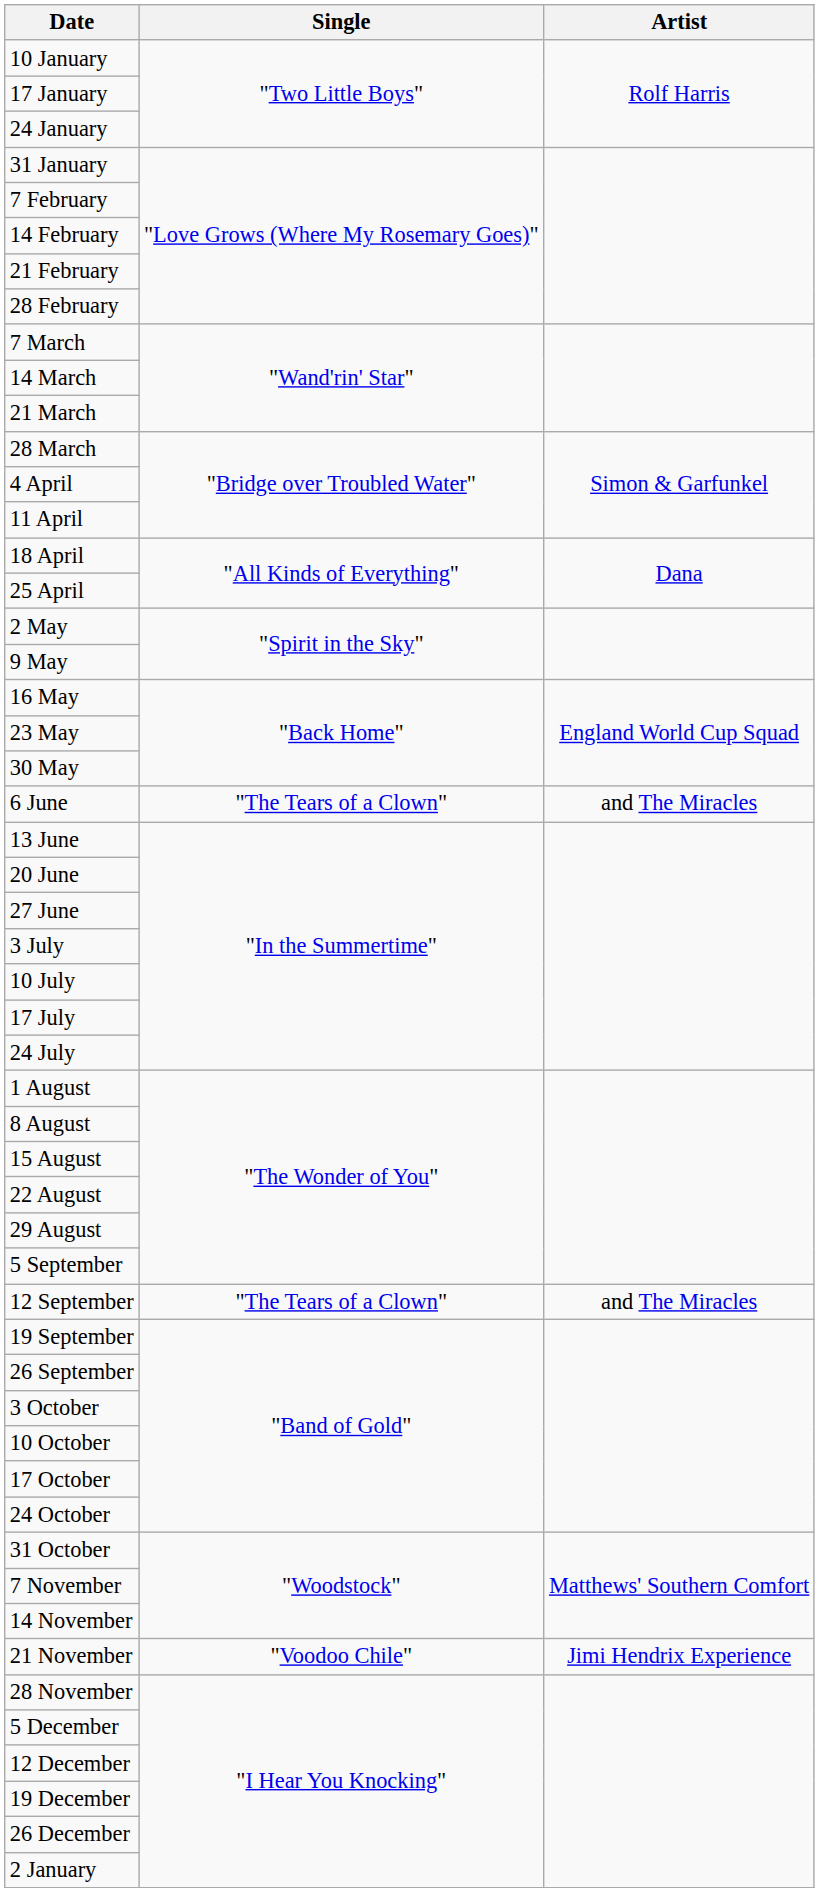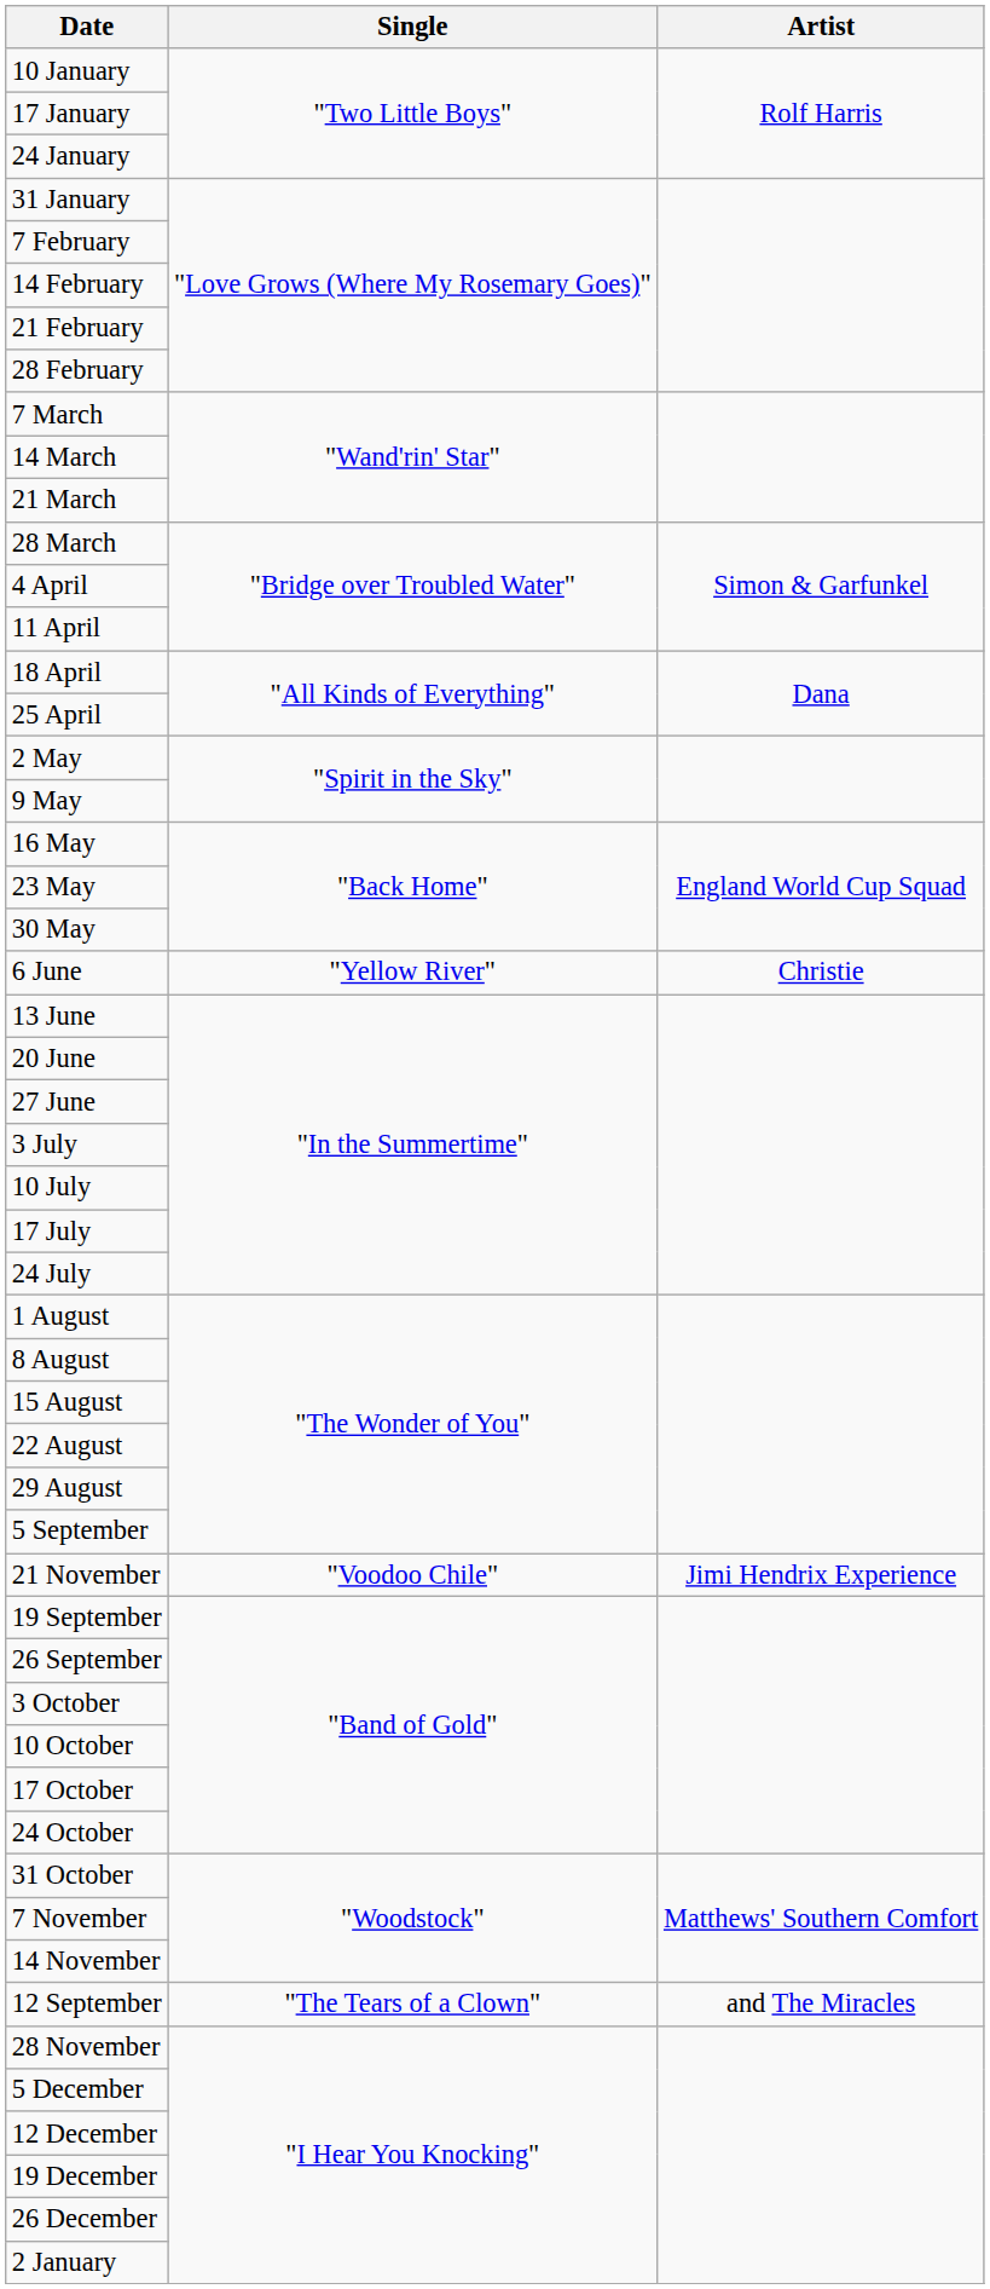 <table class="sortable wikitable">
 <tr>
 <th>Date</th>
 <th>Single</th>
 <th>Artist</th>
 </tr>
 <tr>
 <td>10 January</td>
 <td align="center" rowspan=3>"<a href='#'>Two Little Boys</a>"</td>
 <td align="center" rowspan=3><a href='#'>Rolf Harris</a></td>
 </tr>
 <tr>
 <td>17 January</td>
 </tr>
 <tr>
 <td>24 January</td>
 </tr>
 <tr>
 <td>31 January</td>
 <td align="center" rowspan=5>"<a href='#'>Love Grows (Where My Rosemary Goes)</a>"</td>
 <td align="center" rowspan=5></td>
 </tr>
 <tr>
 <td>7 February</td>
 </tr>
 <tr>
 <td>14 February</td>
 </tr>
 <tr>
 <td>21 February</td>
 </tr>
 <tr>
 <td>28 February</td>
 </tr>
 <tr>
 <td>7 March</td>
 <td align="center" rowspan=3>"<a href='#'>Wand'rin' Star</a>"</td>
 <td align="center" rowspan=3></td>
 </tr>
 <tr>
 <td>14 March</td>
 </tr>
 <tr>
 <td>21 March</td>
 </tr>
 <tr>
 <td>28 March</td>
 <td align="center" rowspan=3>"<a href='#'>Bridge over Troubled Water</a>"</td>
 <td align="center" rowspan=3><a href='#'>Simon & Garfunkel</a></td>
 </tr>
 <tr>
 <td>4 April</td>
 </tr>
 <tr>
 <td>11 April</td>
 </tr>
 <tr>
 <td>18 April</td>
 <td align="center" rowspan=2>"<a href='#'>All Kinds of Everything</a>"</td>
 <td align="center" rowspan=2><a href='#'>Dana</a></td>
 </tr>
 <tr>
 <td>25 April</td>
 </tr>
 <tr>
 <td>2 May</td>
 <td align="center" rowspan=2>"<a href='#'>Spirit in the Sky</a>"</td>
 <td align="center" rowspan=2></td>
 </tr>
 <tr>
 <td>9 May</td>
 </tr>
 <tr>
 <td>16 May</td>
 <td align="center" rowspan=3>"<a href='#'>Back Home</a>"</td>
 <td align="center" rowspan=3><a href='#'>England World Cup Squad</a></td>
 </tr>
 <tr>
 <td>23 May</td>
 </tr>
 <tr>
 <td>30 May</td>
 </tr>
 <tr>
 <td>6 June</td>
-<td align="center" rowspan=1>"<a href='#'>The Tears of a Clown</a>"</td>
-<td align="center" rowspan=1> and <a href='#'>The Miracles</a></td>
+<td align="center" rowspan=1>"<a href='#'>Yellow River</a>"</td>
+<td align="center" rowspan=1><a href='#'>Christie</a></td>
 </tr>
 <tr>
 <td>13 June</td>
 <td align="center" rowspan=7>"<a href='#'>In the Summertime</a>"</td>
 <td align="center" rowspan=7></td>
 </tr>
 <tr>
 <td>20 June</td>
 </tr>
 <tr>
 <td>27 June</td>
 </tr>
 <tr>
 <td>3 July</td>
 </tr>
 <tr>
 <td>10 July</td>
 </tr>
 <tr>
 <td>17 July</td>
 </tr>
 <tr>
 <td>24 July</td>
 </tr>
 <tr>
 <td>1 August</td>
 <td align="center" rowspan=6>"<a href='#'>The Wonder of You</a>"</td>
 <td align="center" rowspan=6></td>
 </tr>
 <tr>
 <td>8 August</td>
 </tr>
 <tr>
 <td>15 August</td>
 </tr>
 <tr>
 <td>22 August</td>
 </tr>
 <tr>
 <td>29 August</td>
 </tr>
 <tr>
 <td>5 September</td>
 </tr>
 <tr>
-<td>12 September</td>
-<td align="center" rowspan=1>"<a href='#'>The Tears of a Clown</a>"</td>
-<td align="center" rowspan=1> and <a href='#'>The Miracles</a></td>
+<td>21 November</td>
+<td align="center" rowspan=1>"<a href='#'>Voodoo Chile</a>"</td>
+<td align="center" rowspan=1><a href='#'>Jimi Hendrix Experience</a></td>
 </tr>
 <tr>
 <td>19 September</td>
 <td align="center" rowspan=6>"<a href='#'>Band of Gold</a>"</td>
 <td align="center" rowspan=6></td>
 </tr>
 <tr>
 <td>26 September</td>
 </tr>
 <tr>
 <td>3 October</td>
 </tr>
 <tr>
 <td>10 October</td>
 </tr>
 <tr>
 <td>17 October</td>
 </tr>
 <tr>
 <td>24 October</td>
 </tr>
 <tr>
 <td>31 October</td>
 <td align="center" rowspan=3>"<a href='#'>Woodstock</a>"</td>
 <td align="center" rowspan=3><a href='#'>Matthews' Southern Comfort</a></td>
 </tr>
 <tr>
 <td>7 November</td>
 </tr>
 <tr>
 <td>14 November</td>
 </tr>
 <tr>
-<td>21 November</td>
-<td align="center" rowspan=1>"<a href='#'>Voodoo Chile</a>"</td>
-<td align="center" rowspan=1><a href='#'>Jimi Hendrix Experience</a></td>
+<td>12 September</td>
+<td align="center" rowspan=1>"<a href='#'>The Tears of a Clown</a>"</td>
+<td align="center" rowspan=1> and <a href='#'>The Miracles</a></td>
 </tr>
 <tr>
 <td>28 November</td>
 <td align="center" rowspan=6>"<a href='#'>I Hear You Knocking</a>"</td>
 <td align="center" rowspan=6></td>
 </tr>
 <tr>
 <td>5 December</td>
 </tr>
 <tr>
 <td>12 December</td>
 </tr>
 <tr>
 <td>19 December</td>
 </tr>
 <tr>
 <td>26 December</td>
 </tr>
 <tr>
 <td>2 January</td>
 </tr>
 <tr>
 </tr>
 </table>
